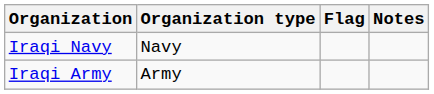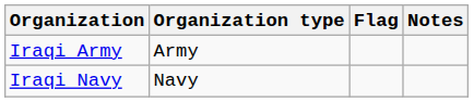 <table class="wikitable">
 <tr>
 <th>Organization</th>
 <th>Organization type</th>
 <th>Flag</th>
 <th>Notes</th>
 </tr>
 <tr>
+<td><a href='#'>Iraqi Army</a></td>
+<td>Army</td>
+<td></td>
+<td></td>
+</tr>
+<tr>
 <td><a href='#'>Iraqi Navy</a></td>
 <td>Navy</td>
 <td></td>
 <td></td>
 </tr>
-<tr>
-<td><a href='#'>Iraqi Army</a></td>
-<td>Army</td>
-<td></td>
-<td></td>
-</tr>
 </table>
